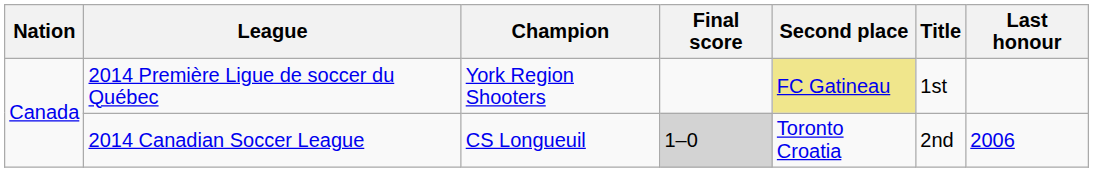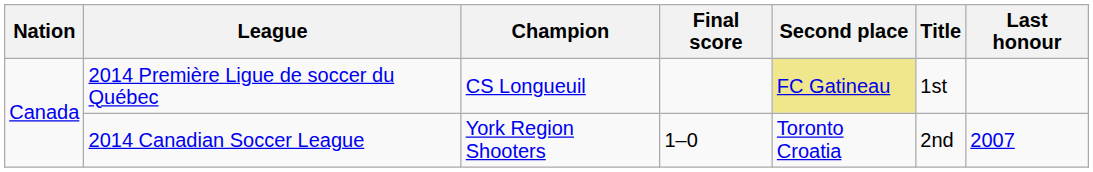 <table class="wikitable sortable">
 <tr>
 <th>Nation</th>
 <th>League</th>
 <th>Champion</th>
 <th>Final score</th>
 <th>Second place</th>
 <th data-sort-type="number">Title</th>
 <th>Last honour</th>
 </tr>
 <tr>
 <td rowspan="2"> <a href='#'>Canada</a></td>
 <td><a href='#'>2014 Première Ligue de soccer du Québec</a></td>
-<td><a href='#'>York Region Shooters</a></td>
+<td><a href='#'>CS Longueuil</a></td>
 <td></td>
 <td style="background: khaki;"><a href='#'>FC Gatineau</a></td>
 <td>1st</td>
 <td></td>
 </tr>
 <tr>
 <td><a href='#'>2014 Canadian Soccer League</a></td>
-<td><a href='#'>CS Longueuil</a></td>
-<td style="background: lightgrey;">1–0</td>
+<td><a href='#'>York Region Shooters</a></td>
+<td>1–0</td>
 <td><a href='#'>Toronto Croatia</a></td>
 <td>2nd</td>
-<td><a href='#'>2006</a></td>
+<td><a href='#'>2007</a></td>
 </tr>
 </table>
